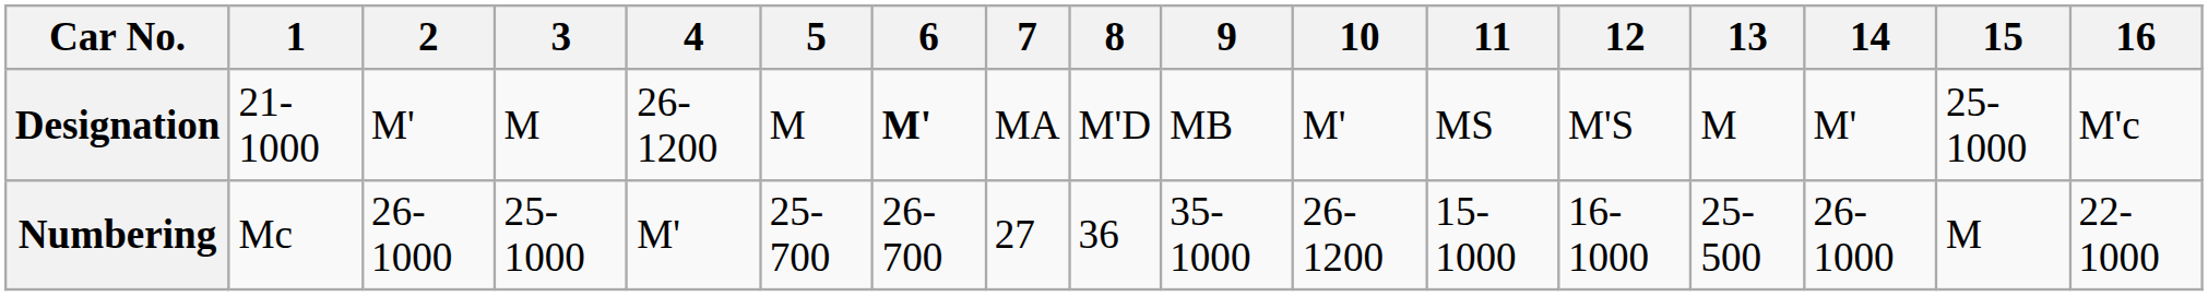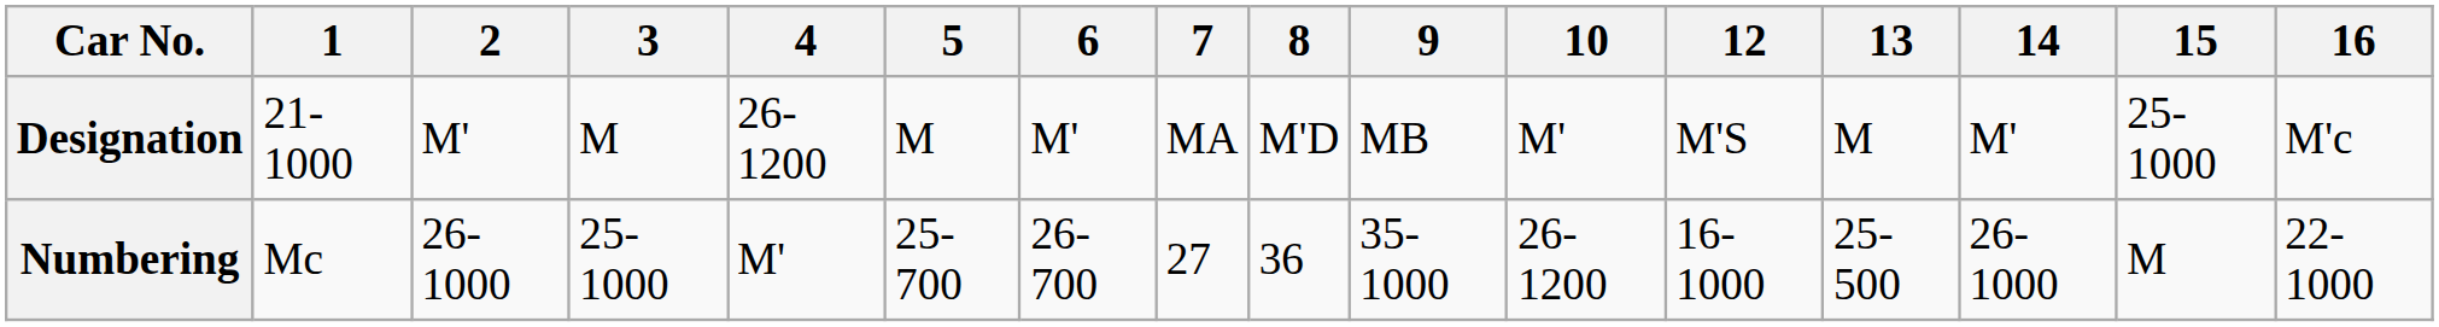 <table class="wikitable">
 <tr>
 <th>Car No.</th>
 <th>1</th>
 <th>2</th>
 <th>3</th>
 <th>4</th>
 <th>5</th>
 <th>6</th>
 <th>7</th>
 <th>8</th>
 <th>9</th>
 <th>10</th>
-<th>11</th>
 <th>12</th>
 <th>13</th>
 <th>14</th>
 <th>15</th>
 <th>16</th>
 </tr>
 <tr>
 <th>Designation</th>
 <td>21-1000</td>
 <td>M'</td>
 <td>M</td>
 <td>26-1200</td>
 <td>M</td>
-<td><strong>M'</strong></td>
+<td>M'</td>
 <td>MA</td>
 <td>M'D</td>
 <td>MB</td>
 <td>M'</td>
-<td>MS</td>
 <td>M'S</td>
 <td>M</td>
 <td>M'</td>
 <td>25-1000</td>
 <td>M'c</td>
 </tr>
 <tr>
 <th>Numbering</th>
 <td>Mc</td>
 <td>26-1000</td>
 <td>25-1000</td>
 <td>M'</td>
 <td>25-700</td>
 <td>26-700</td>
 <td>27</td>
 <td>36</td>
 <td>35-1000</td>
 <td>26-1200</td>
-<td>15-1000</td>
 <td>16-1000</td>
 <td>25-500</td>
 <td>26-1000</td>
 <td>M</td>
 <td>22-1000</td>
 </tr>
 </table>
